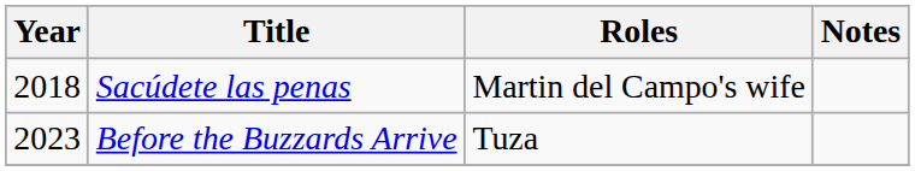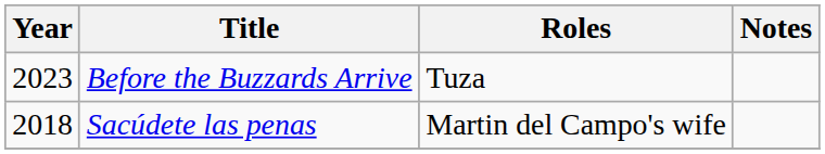 <table class="wikitable sortable">
 <tr>
 <th>Year</th>
 <th>Title</th>
 <th>Roles</th>
 <th>Notes</th>
 </tr>
 <tr>
+<td>2023</td>
+<td><em><a href='#'>Before the Buzzards Arrive</a></em></td>
+<td>Tuza</td>
+<td></td>
+</tr>
+<tr>
 <td>2018</td>
 <td><em><a href='#'>Sacúdete las penas</a></em></td>
 <td>Martin del Campo's wife</td>
 <td></td>
 </tr>
 <tr>
-<td>2023</td>
-<td><em><a href='#'>Before the Buzzards Arrive</a></em></td>
-<td>Tuza</td>
-<td></td>
-</tr>
-<tr>
 </tr>
 </table>
